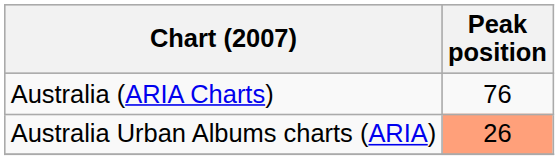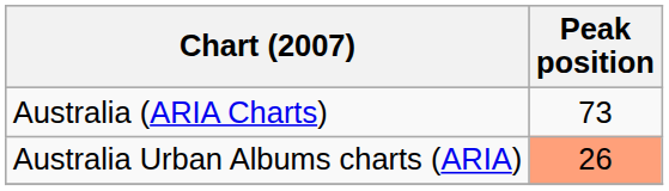 <table class="wikitable">
 <tr>
 <th>Chart (2007)</th>
 <th>Peak <br> position</th>
 </tr>
 <tr>
 <td>Australia (<a href='#'>ARIA Charts</a>)</td>
-<td align="center">76</td>
+<td align="center">73</td>
 </tr>
 <tr>
 <td>Australia Urban Albums charts (<a href='#'>ARIA</a>)</td>
 <td align="center" style="background: lightsalmon;">26</td>
 </tr>
 <tr>
 </tr>
 </table>
